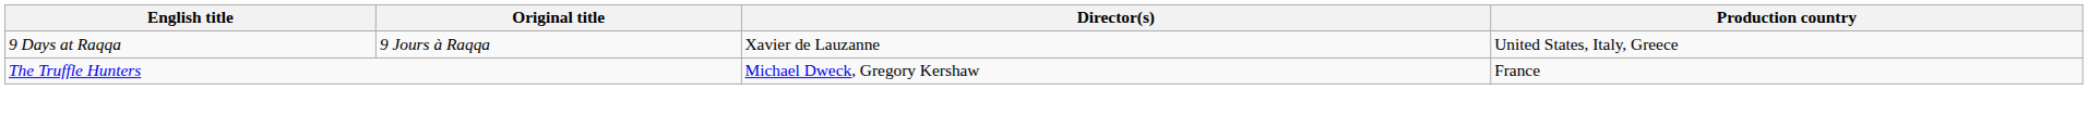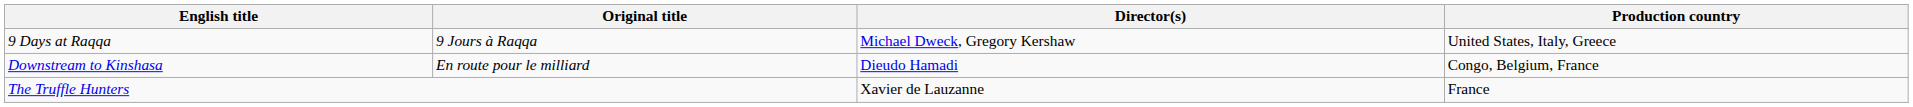 <table class="wikitable" style="width:100%; margin-bottom:4px" cellpadding="5">
 <tr>
 <th scope="col">English title</th>
 <th scope="col">Original title</th>
 <th scope="col">Director(s)</th>
 <th scope="col">Production country</th>
 </tr>
 <tr>
 <td><em>9 Days at Raqqa</em></td>
 <td><em>9 Jours à Raqqa</em></td>
-<td>Xavier de Lauzanne</td>
+<td><a href='#'>Michael Dweck</a>, Gregory Kershaw</td>
 <td>United States, Italy, Greece</td>
 </tr>
 <tr>
+<td><em><a href='#'>Downstream to Kinshasa</a></em></td>
+<td><em>En route pour le milliard</em></td>
+<td><a href='#'>Dieudo Hamadi</a></td>
+<td>Congo, Belgium, France</td>
+</tr>
+<tr>
 <td colspan=2><em><a href='#'>The Truffle Hunters</a></em></td>
-<td><a href='#'>Michael Dweck</a>, Gregory Kershaw</td>
+<td>Xavier de Lauzanne</td>
 <td>France</td>
 </tr>
 </table>
